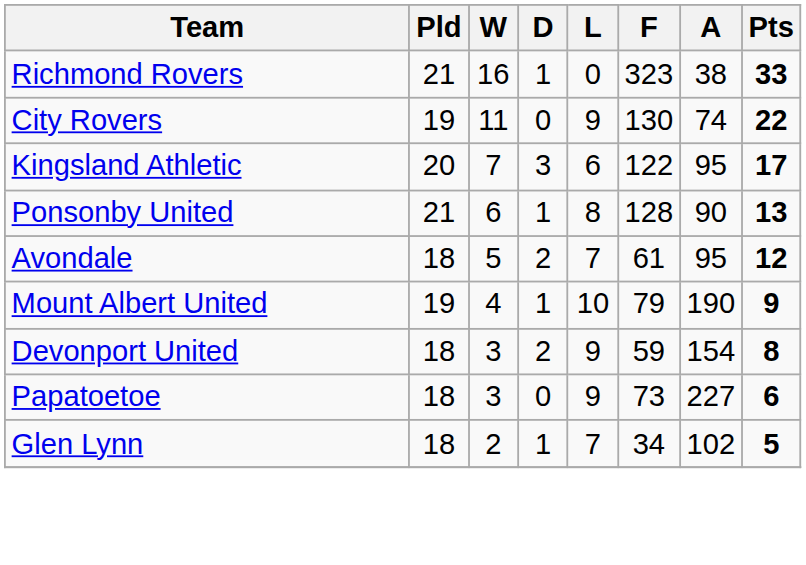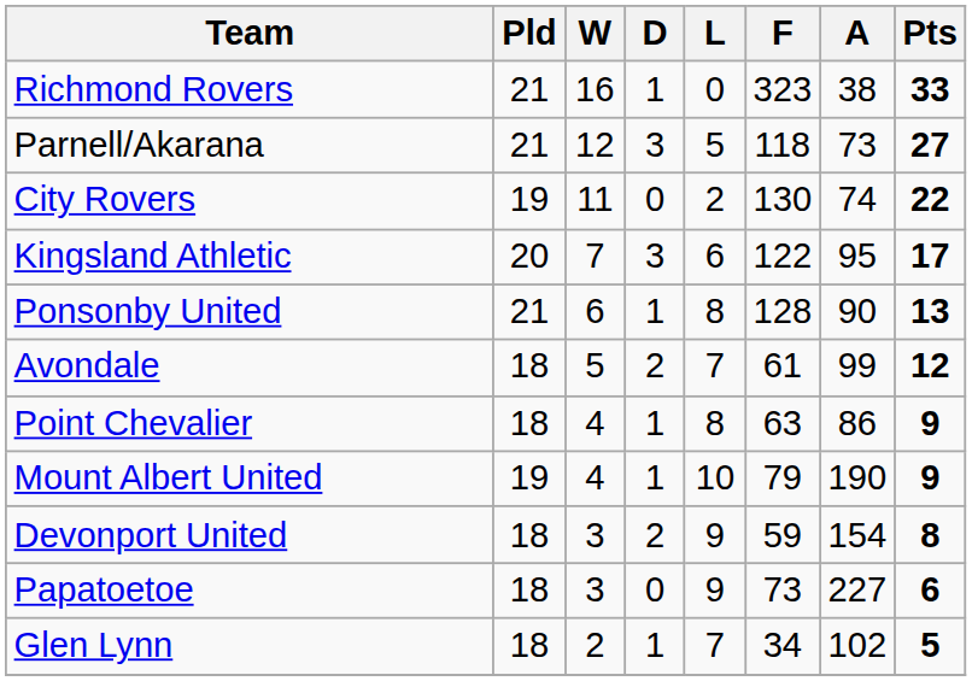 <table class="wikitable" style="text-align:center;">
 <tr>
 <th width=215>Team</th>
 <th width=20 abbr="Played">Pld</th>
 <th width=20 abbr="Won">W</th>
 <th width=20 abbr="Drawn">D</th>
 <th width=20 abbr="Lost">L</th>
 <th width=20 abbr="For">F</th>
 <th width=20 abbr="Against">A</th>
 <th width=20 abbr="Points">Pts</th>
 </tr>
 <tr>
 <td style="text-align:left;"><a href='#'>Richmond Rovers</a></td>
 <td>21</td>
 <td>16</td>
 <td>1</td>
 <td>0</td>
 <td>323</td>
 <td>38</td>
 <td><strong>33</strong></td>
 </tr>
 <tr>
+<td style="text-align:left;">Parnell/Akarana</td>
+<td>21</td>
+<td>12</td>
+<td>3</td>
+<td>5</td>
+<td>118</td>
+<td>73</td>
+<td><strong>27</strong></td>
+</tr>
+<tr>
 <td style="text-align:left;"><a href='#'>City Rovers</a></td>
 <td>19</td>
 <td>11</td>
 <td>0</td>
-<td>9</td>
+<td>2</td>
 <td>130</td>
 <td>74</td>
 <td><strong>22</strong></td>
 </tr>
 <tr>
 <td style="text-align:left;"><a href='#'>Kingsland Athletic</a></td>
 <td>20</td>
 <td>7</td>
 <td>3</td>
 <td>6</td>
 <td>122</td>
 <td>95</td>
 <td><strong>17</strong></td>
 </tr>
 <tr>
 <td style="text-align:left;"><a href='#'>Ponsonby United</a></td>
 <td>21</td>
 <td>6</td>
 <td>1</td>
 <td>8</td>
 <td>128</td>
 <td>90</td>
 <td><strong>13</strong></td>
 </tr>
 <tr>
 <td style="text-align:left;"><a href='#'>Avondale</a></td>
 <td>18</td>
 <td>5</td>
 <td>2</td>
 <td>7</td>
 <td>61</td>
-<td>95</td>
+<td>99</td>
 <td><strong>12</strong></td>
+</tr>
+<tr>
+<td style="text-align:left;"><a href='#'>Point Chevalier</a></td>
+<td>18</td>
+<td>4</td>
+<td>1</td>
+<td>8</td>
+<td>63</td>
+<td>86</td>
+<td><strong>9</strong></td>
 </tr>
 <tr>
 <td style="text-align:left;"><a href='#'>Mount Albert United</a></td>
 <td>19</td>
 <td>4</td>
 <td>1</td>
 <td>10</td>
 <td>79</td>
 <td>190</td>
 <td><strong>9</strong></td>
 </tr>
 <tr>
 <td style="text-align:left;"><a href='#'>Devonport United</a></td>
 <td>18</td>
 <td>3</td>
 <td>2</td>
 <td>9</td>
 <td>59</td>
 <td>154</td>
 <td><strong>8</strong></td>
 </tr>
 <tr>
 <td style="text-align:left;"><a href='#'>Papatoetoe</a></td>
 <td>18</td>
 <td>3</td>
 <td>0</td>
 <td>9</td>
 <td>73</td>
 <td>227</td>
 <td><strong>6</strong></td>
 </tr>
 <tr>
 <td style="text-align:left;"><a href='#'>Glen Lynn</a></td>
 <td>18</td>
 <td>2</td>
 <td>1</td>
 <td>7</td>
 <td>34</td>
 <td>102</td>
 <td><strong>5</strong></td>
 </tr>
 <tr>
 </tr>
 </table>
